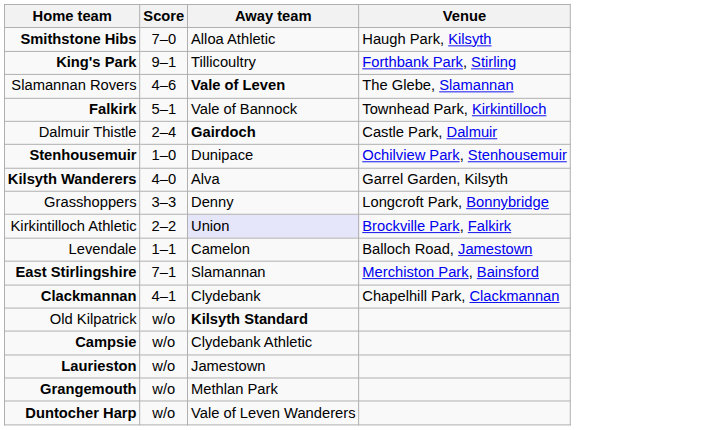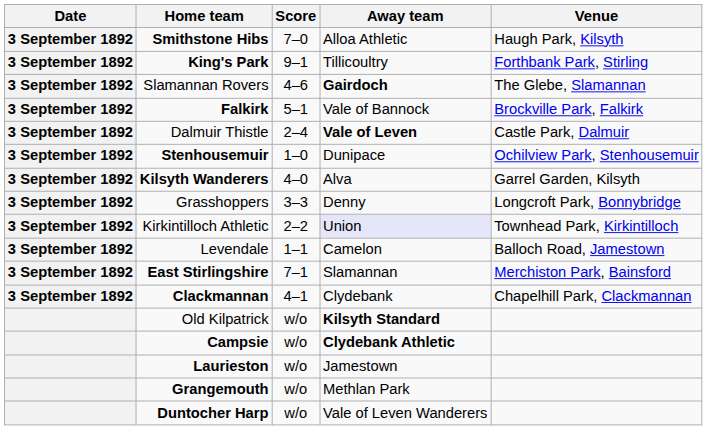 <table class="wikitable football-result-list" style="max-width: 80em; text-align: center">
 <tr>
+<th scope="col">Date</th>
 <th scope="col">Home team</th>
 <th scope="col">Score</th>
 <th scope="col">Away team</th>
 <th scope="col">Venue</th>
 </tr>
 <tr>
+<th scope="row">3 September 1892</th>
 <td align=right><strong>Smithstone Hibs</strong></td>
 <td>7–0</td>
 <td align=left>Alloa Athletic</td>
 <td align=left>Haugh Park, <a href='#'>Kilsyth</a></td>
 </tr>
 <tr>
+<th scope="row">3 September 1892</th>
 <td align=right><strong>King's Park</strong></td>
 <td>9–1</td>
 <td align=left>Tillicoultry</td>
 <td align=left><a href='#'>Forthbank Park</a>, <a href='#'>Stirling</a></td>
 </tr>
 <tr>
+<th scope="row">3 September 1892</th>
 <td align=right>Slamannan Rovers</td>
 <td>4–6</td>
-<td align=left><strong>Vale of Leven</strong></td>
+<td align=left><strong>Gairdoch</strong></td>
 <td align=left>The Glebe, <a href='#'>Slamannan</a></td>
 </tr>
 <tr>
+<th scope="row">3 September 1892</th>
 <td align=right><strong>Falkirk</strong></td>
 <td>5–1</td>
 <td align=left>Vale of Bannock</td>
-<td align=left>Townhead Park, <a href='#'>Kirkintilloch</a></td>
+<td align=left><a href='#'>Brockville Park</a>, <a href='#'>Falkirk</a></td>
 </tr>
 <tr>
+<th scope="row">3 September 1892</th>
 <td align=right>Dalmuir Thistle</td>
 <td>2–4</td>
-<td align=left><strong>Gairdoch</strong></td>
+<td align=left><strong>Vale of Leven</strong></td>
 <td align=left>Castle Park, <a href='#'>Dalmuir</a></td>
 </tr>
 <tr>
+<th scope="row">3 September 1892</th>
 <td align=right><strong>Stenhousemuir</strong></td>
 <td>1–0</td>
 <td align=left>Dunipace</td>
 <td align=left><a href='#'>Ochilview Park</a>, <a href='#'>Stenhousemuir</a></td>
 </tr>
 <tr>
+<th scope="row">3 September 1892</th>
 <td align=right><strong>Kilsyth Wanderers</strong></td>
 <td>4–0</td>
 <td align=left>Alva</td>
 <td align=left>Garrel Garden, Kilsyth</td>
 </tr>
 <tr>
+<th scope="row">3 September 1892</th>
 <td align=right>Grasshoppers</td>
 <td>3–3</td>
 <td align=left>Denny</td>
 <td align=left>Longcroft Park, <a href='#'>Bonnybridge</a></td>
 </tr>
 <tr>
+<th scope="row">3 September 1892</th>
 <td align=right>Kirkintilloch Athletic</td>
 <td>2–2</td>
 <td align=left style="background: lavender;">Union</td>
-<td align=left><a href='#'>Brockville Park</a>, <a href='#'>Falkirk</a></td>
+<td align=left>Townhead Park, <a href='#'>Kirkintilloch</a></td>
 </tr>
 <tr>
+<th scope="row">3 September 1892</th>
 <td align=right>Levendale</td>
 <td>1–1</td>
 <td align=left>Camelon</td>
 <td align=left>Balloch Road, <a href='#'>Jamestown</a></td>
 </tr>
 <tr>
+<th scope="row">3 September 1892</th>
 <td align=right><strong>East Stirlingshire</strong></td>
 <td>7–1</td>
 <td align=left>Slamannan</td>
 <td align=left><a href='#'>Merchiston Park</a>, <a href='#'>Bainsford</a></td>
 </tr>
 <tr>
+<th scope="row">3 September 1892</th>
 <td align=right><strong>Clackmannan</strong></td>
 <td>4–1</td>
 <td align=left>Clydebank</td>
 <td align=left>Chapelhill Park, <a href='#'>Clackmannan</a></td>
 </tr>
 <tr>
+<th scope="row"></th>
 <td align=right>Old Kilpatrick</td>
 <td>w/o</td>
 <td align=left><strong>Kilsyth Standard</strong></td>
 <td></td>
 </tr>
 <tr>
+<th scope="row"></th>
 <td align=right><strong>Campsie</strong></td>
 <td>w/o</td>
-<td align=left>Clydebank Athletic</td>
+<td align=left><strong>Clydebank Athletic</strong></td>
 <td></td>
 </tr>
 <tr>
+<th scope="row"></th>
 <td align=right><strong>Laurieston</strong></td>
 <td>w/o</td>
 <td align=left>Jamestown</td>
 <td></td>
 </tr>
 <tr>
+<th scope="row"></th>
 <td align=right><strong>Grangemouth</strong></td>
 <td>w/o</td>
 <td align=left>Methlan Park</td>
 <td></td>
 </tr>
 <tr>
+<th scope="row"></th>
 <td align=right><strong>Duntocher Harp</strong></td>
 <td>w/o</td>
 <td align=left>Vale of Leven Wanderers</td>
 <td></td>
 </tr>
 </table>
